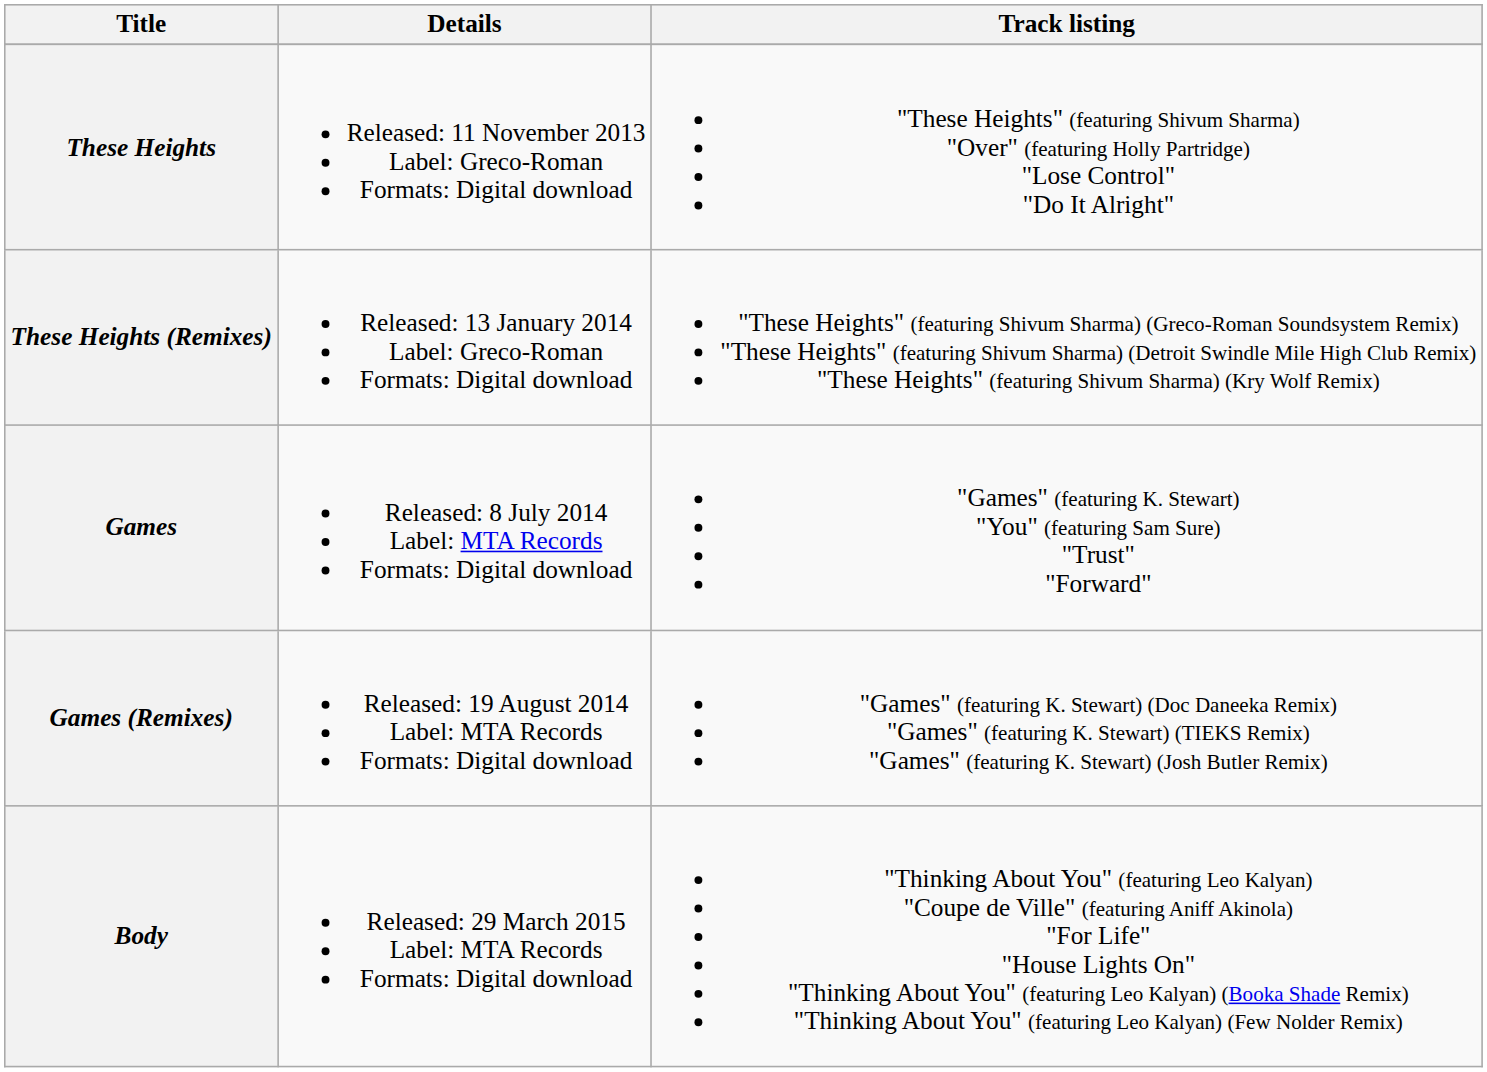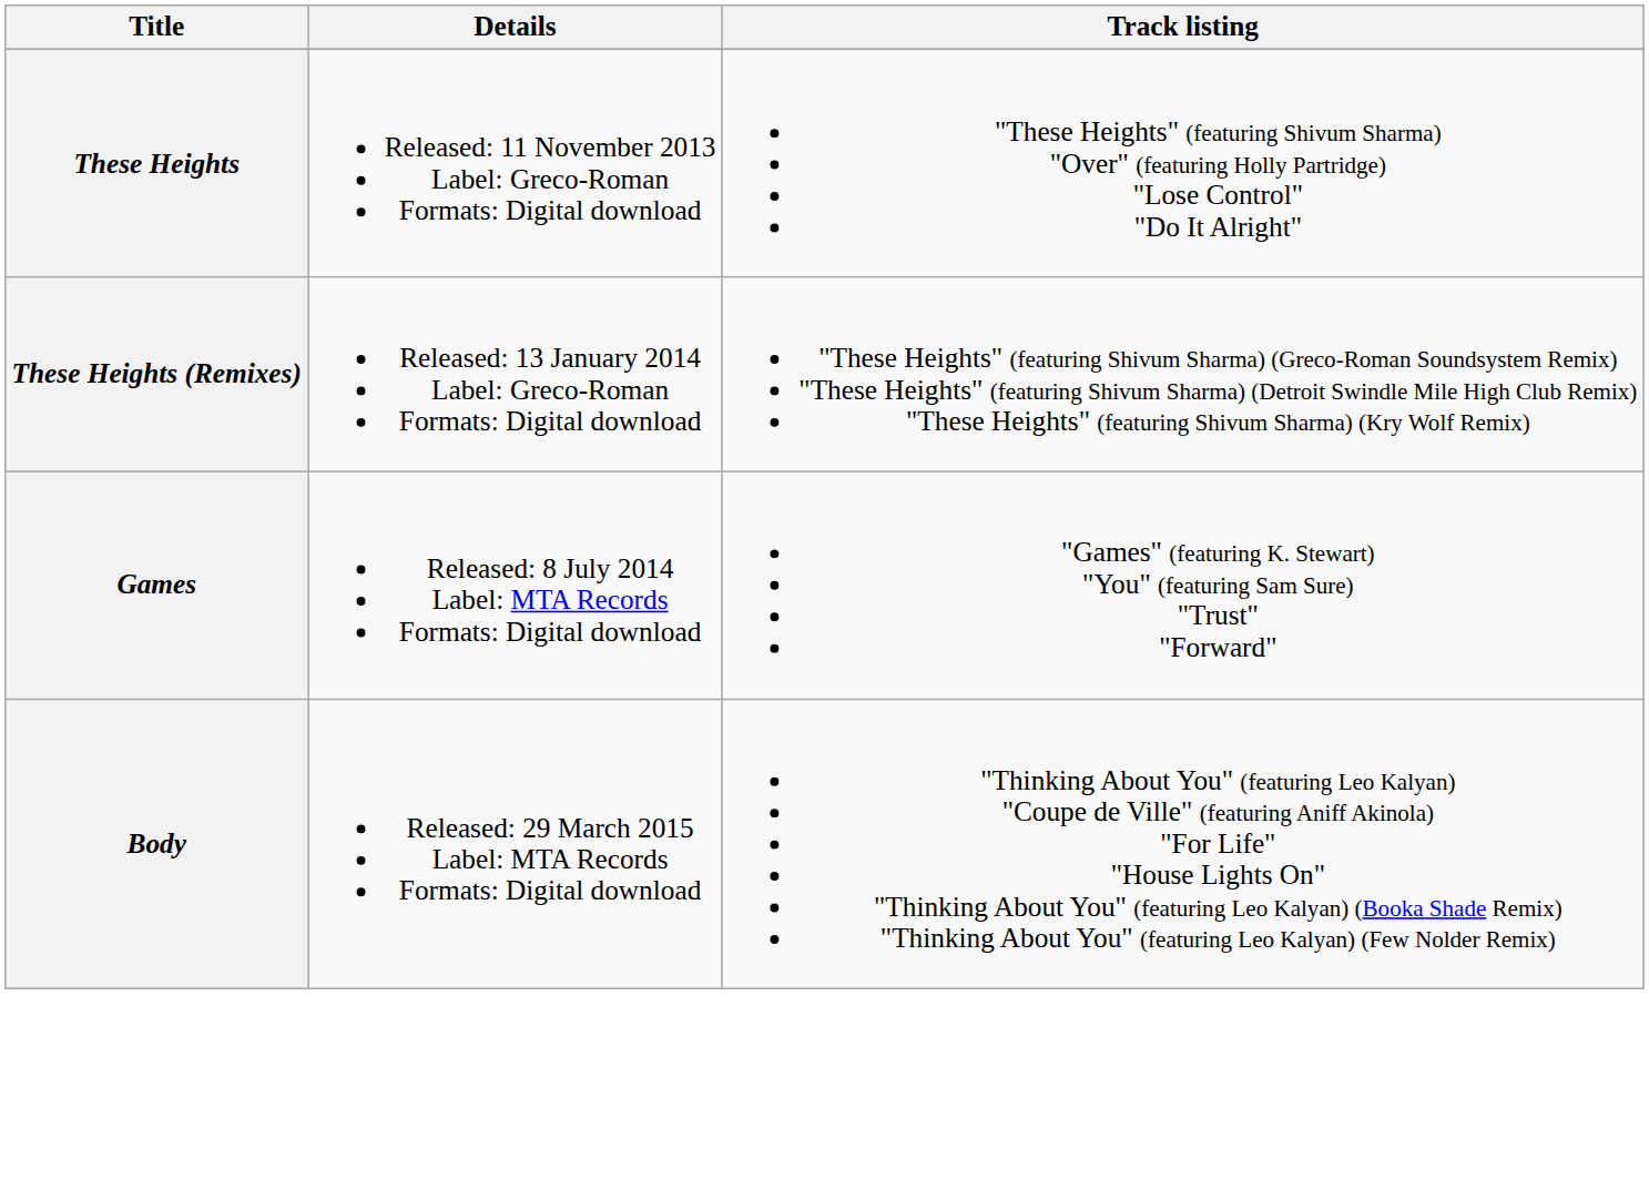 <table class="wikitable plainrowheaders" style="text-align:center;">
 <tr>
 <th scope="col">Title</th>
 <th scope="col">Details</th>
 <th scope="col">Track listing</th>
 </tr>
 <tr>
 </tr>
 <tr>
 <th scope="row"><em>These Heights</em></th>
 <td><br><ul><li>Released: 11 November 2013</li><li>Label: Greco-Roman</li><li>Formats: Digital download</li></ul></td>
 <td><br><ul><li>"These Heights" <small>(featuring Shivum Sharma)</small></li><li>"Over" <small>(featuring Holly Partridge)</small></li><li>"Lose Control"</li><li>"Do It Alright"</li></ul></td>
 </tr>
 <tr>
 <th scope="row"><em>These Heights (Remixes)</em></th>
 <td><br><ul><li>Released: 13 January 2014</li><li>Label: Greco-Roman</li><li>Formats: Digital download</li></ul></td>
 <td><br><ul><li>"These Heights" <small>(featuring Shivum Sharma) (Greco-Roman Soundsystem Remix)</small></li><li>"These Heights" <small>(featuring Shivum Sharma) (Detroit Swindle Mile High Club Remix)</small></li><li>"These Heights" <small>(featuring Shivum Sharma) (Kry Wolf Remix)</small></li></ul></td>
 </tr>
 <tr>
 <th scope="row"><em>Games</em></th>
 <td><br><ul><li>Released: 8 July 2014</li><li>Label: <a href='#'>MTA Records</a></li><li>Formats: Digital download</li></ul></td>
 <td><br><ul><li>"Games" <small>(featuring K. Stewart)</small></li><li>"You" <small>(featuring Sam Sure)</small></li><li>"Trust"</li><li>"Forward"</li></ul></td>
 </tr>
 <tr>
-<th scope="row"><em>Games (Remixes)</em></th>
-<td><br><ul><li>Released: 19 August 2014</li><li>Label: MTA Records</li><li>Formats: Digital download</li></ul></td>
-<td><br><ul><li>"Games" <small>(featuring K. Stewart) (Doc Daneeka Remix)</small></li><li>"Games" <small>(featuring K. Stewart) (TIEKS Remix)</small></li><li>"Games" <small>(featuring K. Stewart) (Josh Butler Remix)</small></li></ul></td>
-</tr>
-<tr>
 <th scope="row"><em>Body</em></th>
 <td><br><ul><li>Released: 29 March 2015</li><li>Label: MTA Records</li><li>Formats: Digital download</li></ul></td>
 <td><br><ul><li>"Thinking About You" <small>(featuring Leo Kalyan)</small></li><li>"Coupe de Ville" <small>(featuring Aniff Akinola)</small></li><li>"For Life"</li><li>"House Lights On"</li><li>"Thinking About You" <small>(featuring Leo Kalyan) (<a href='#'>Booka Shade</a> Remix)</small></li><li>"Thinking About You" <small>(featuring Leo Kalyan) (Few Nolder Remix)</small></li></ul></td>
 </tr>
 </table>
